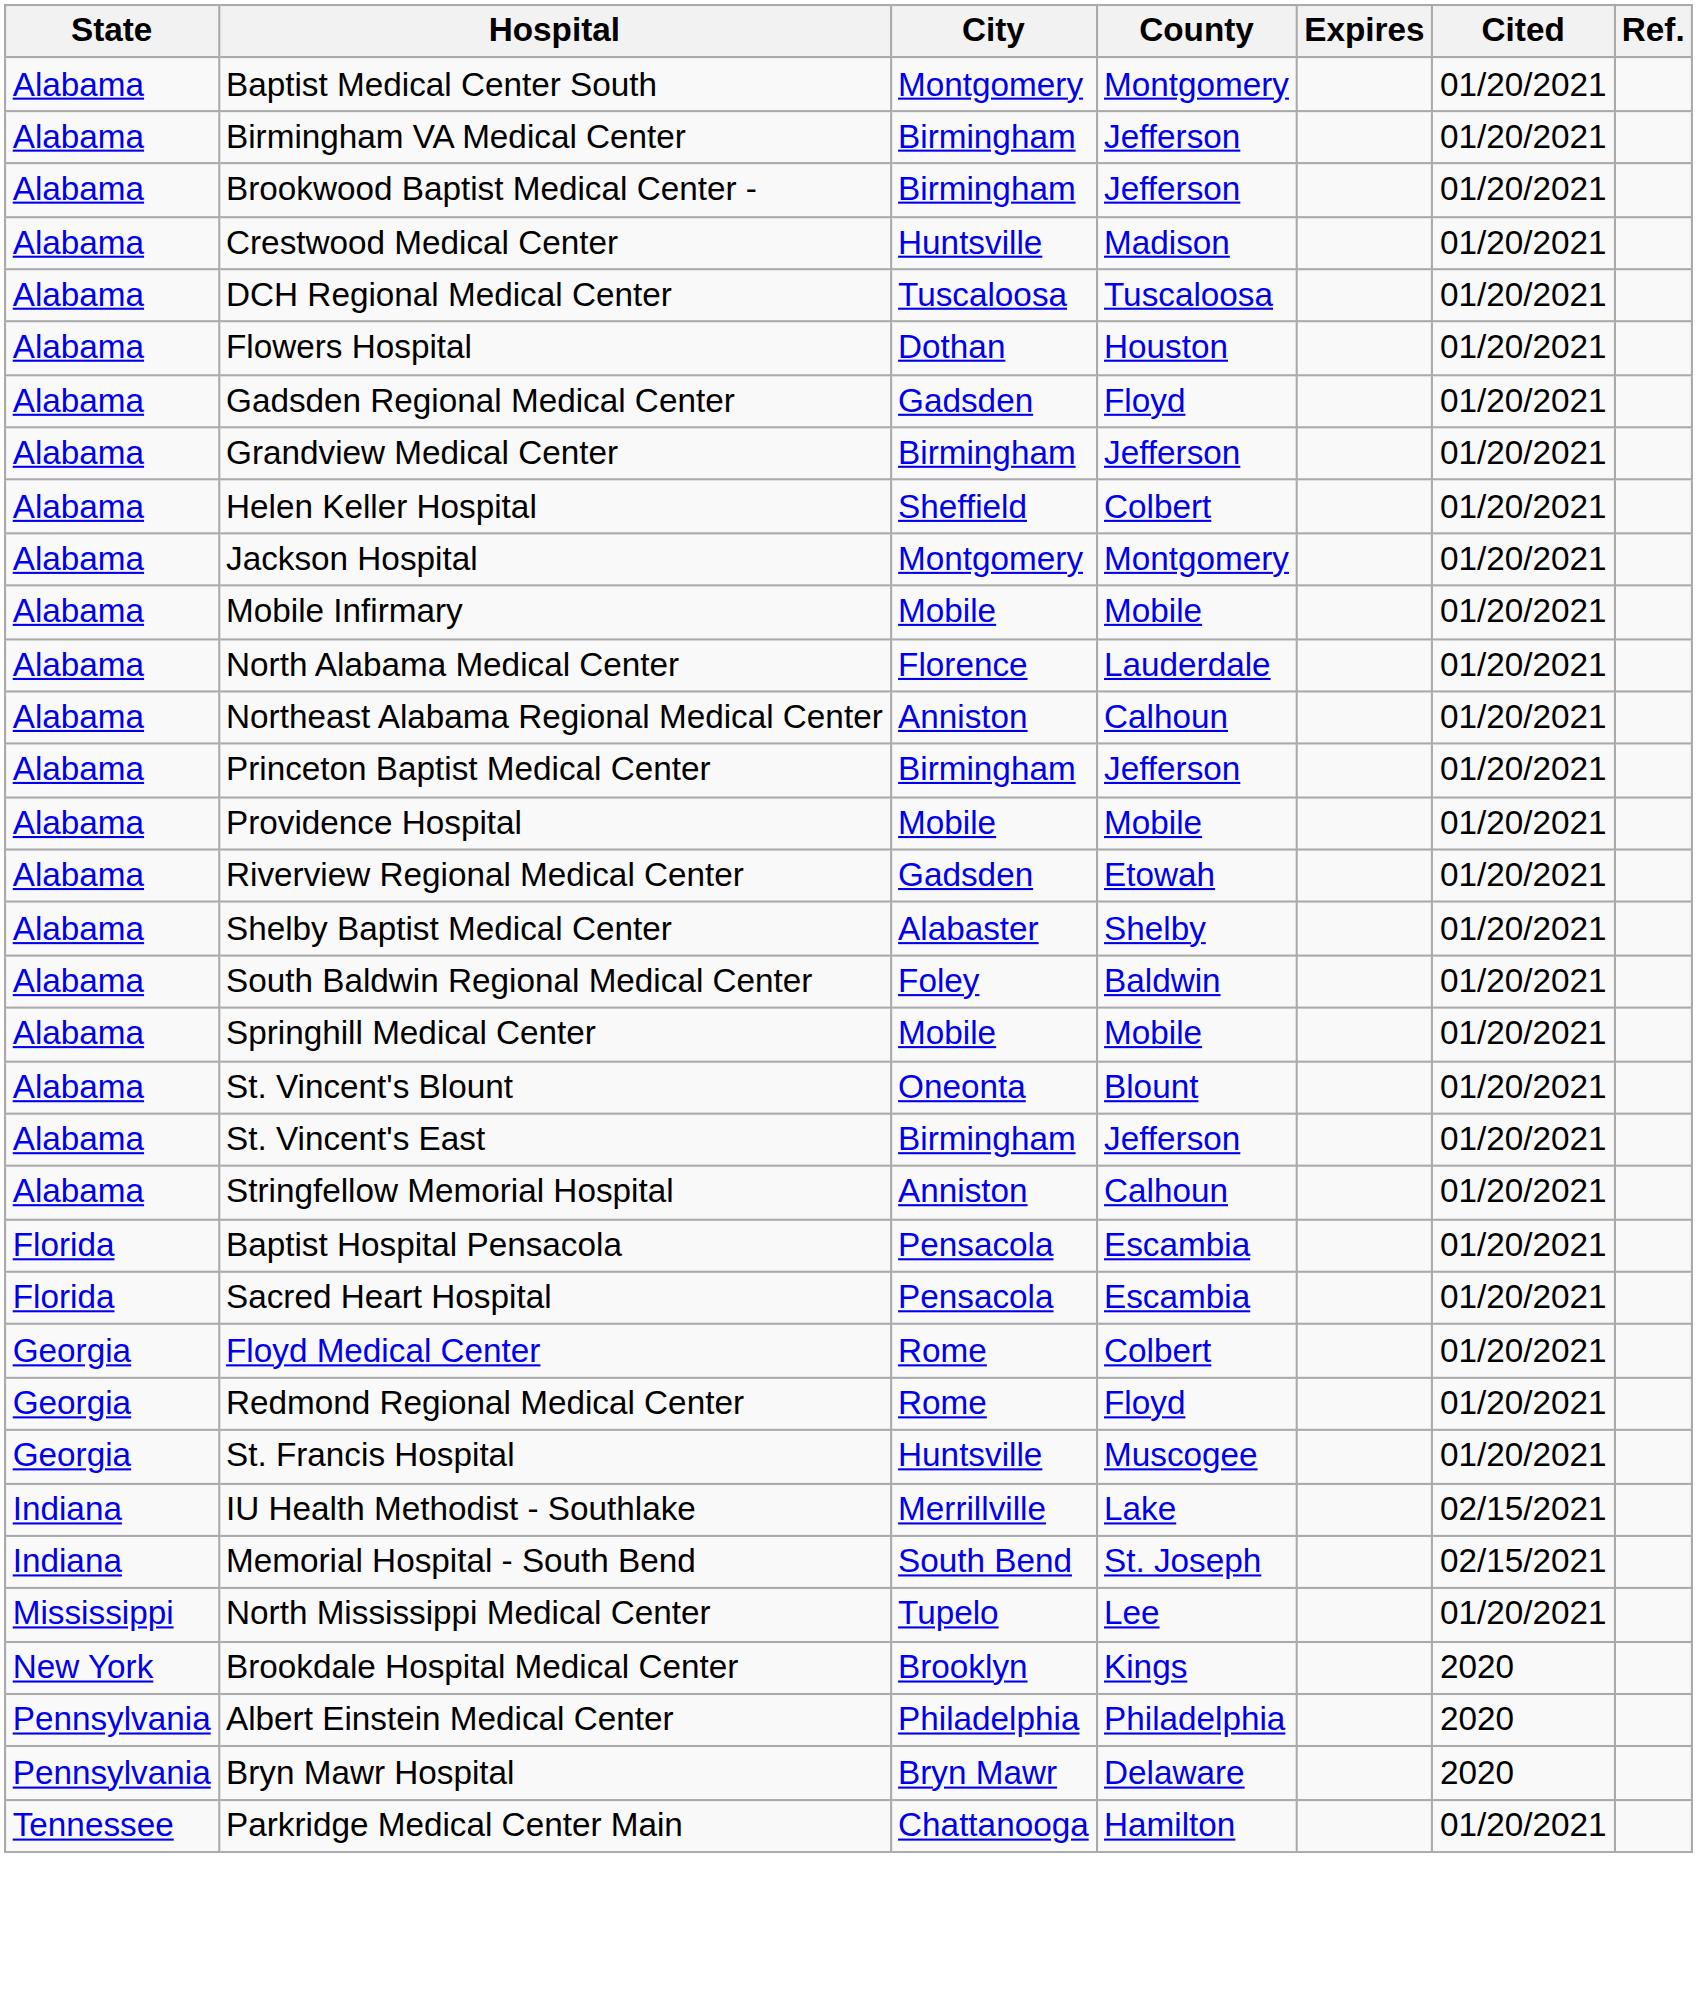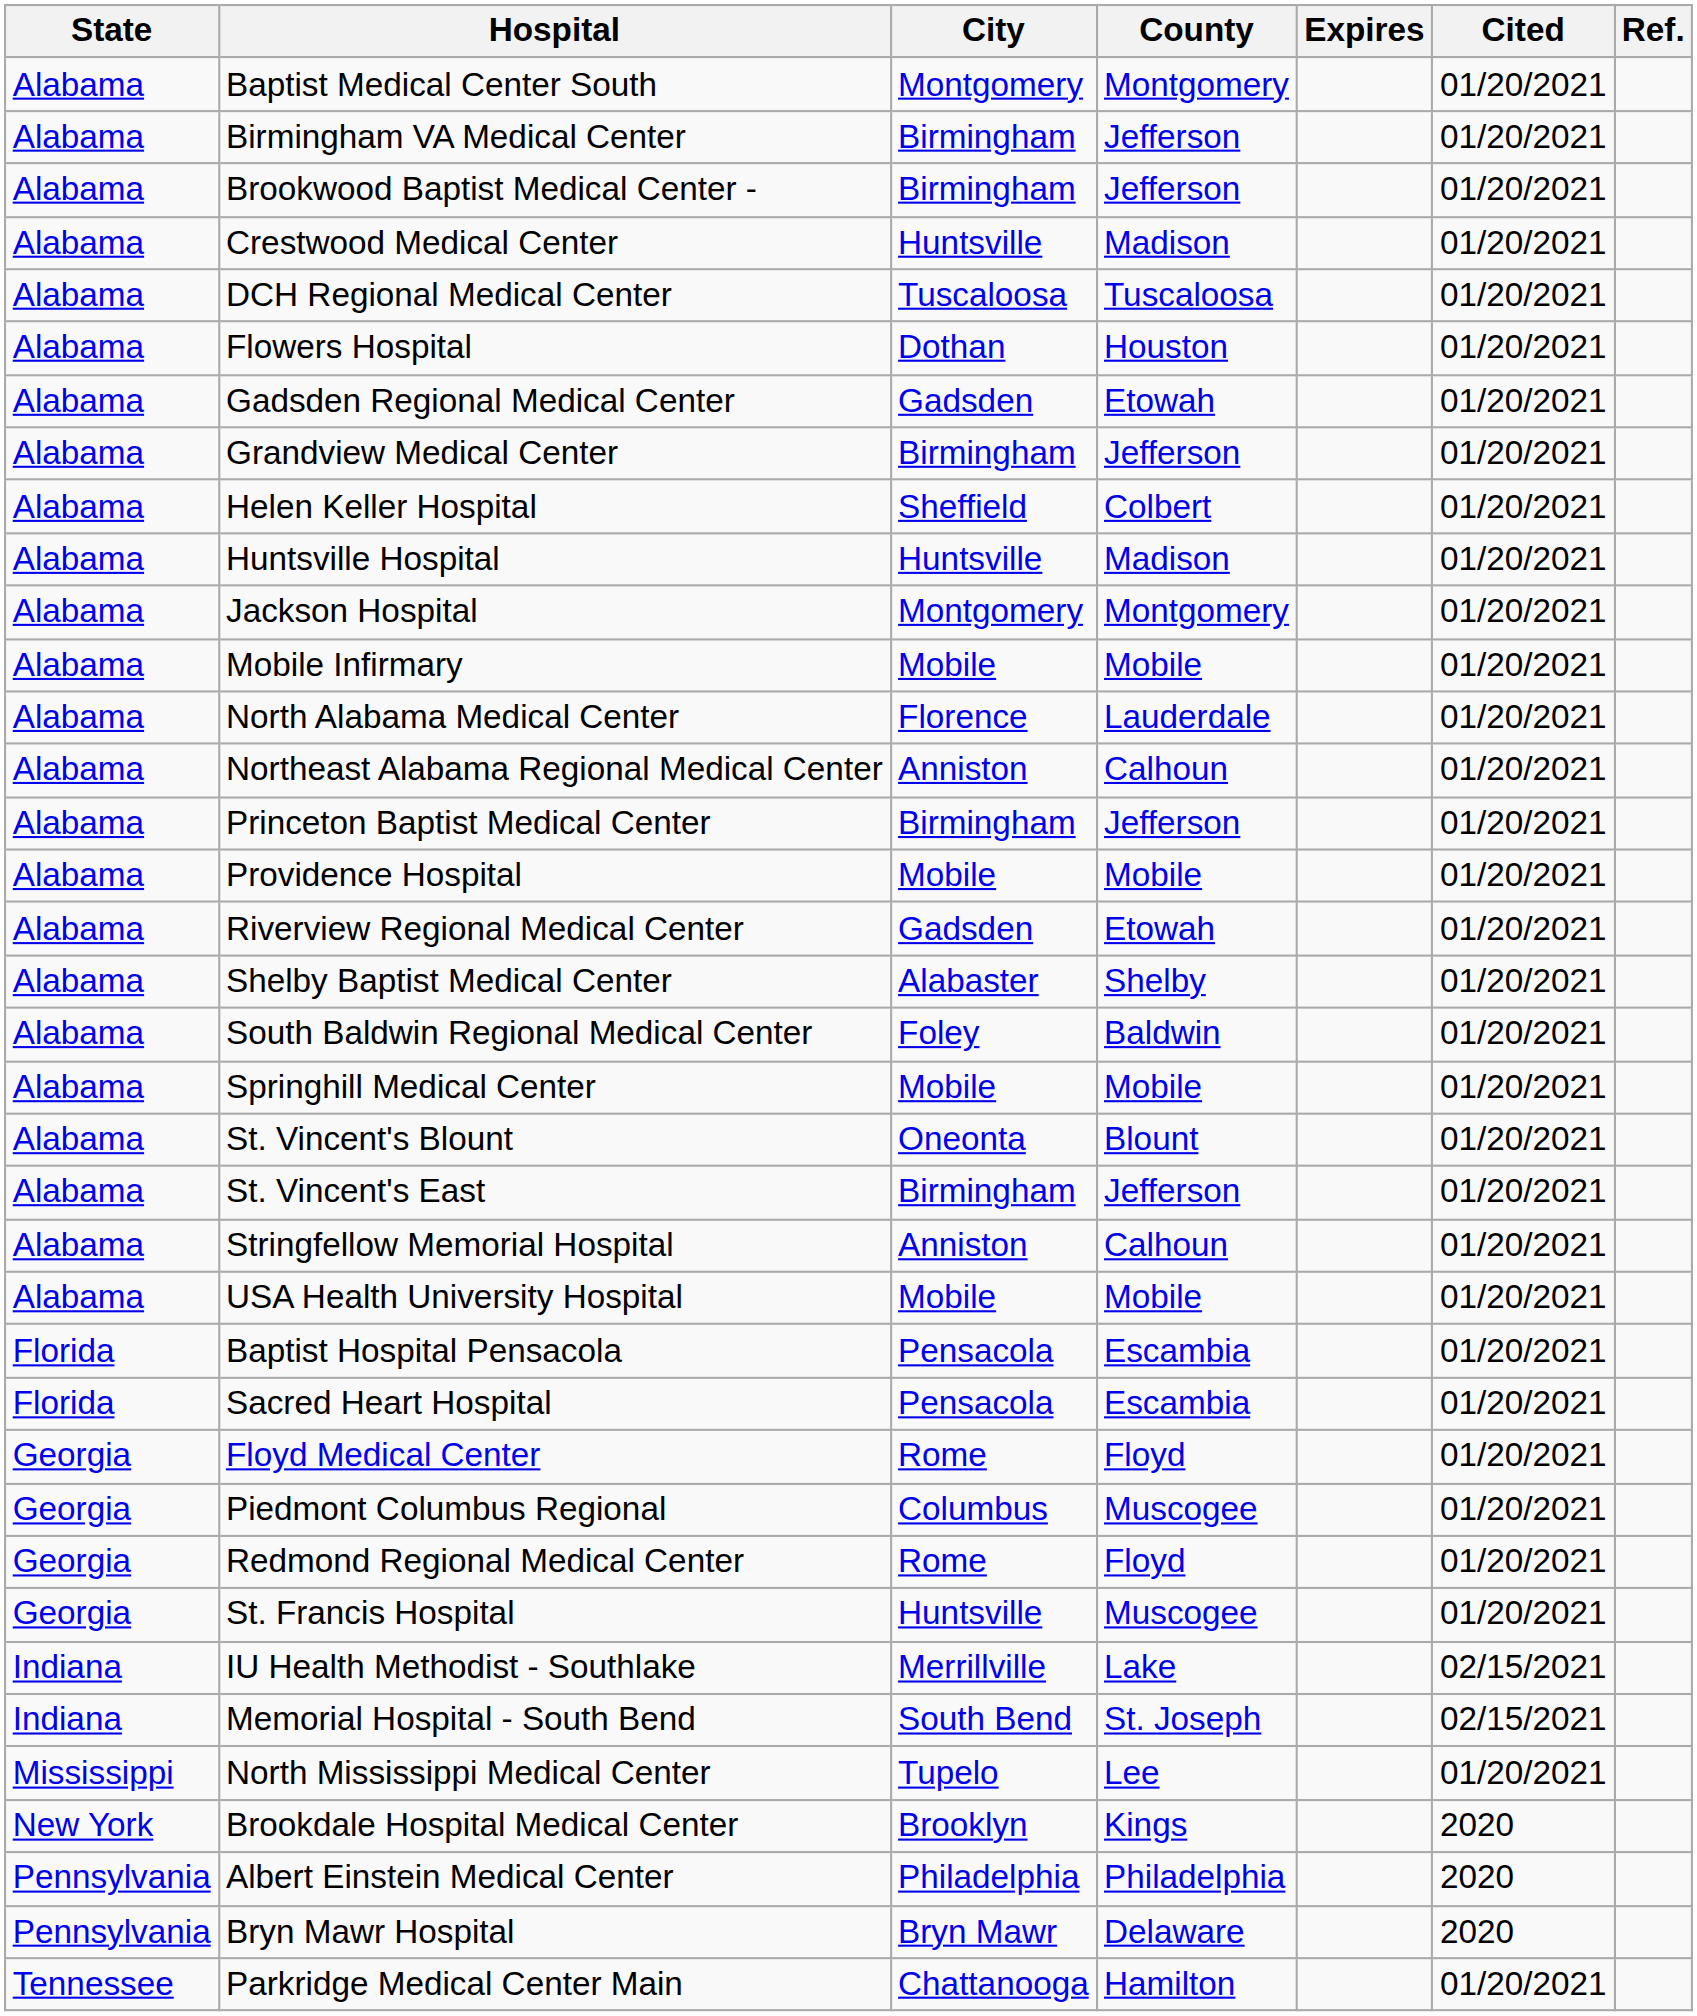 <table class="wikitable sortable">
 <tr>
 <th>State</th>
 <th>Hospital</th>
 <th>City</th>
 <th>County</th>
 <th>Expires</th>
 <th>Cited</th>
 <th>Ref.</th>
 </tr>
 <tr>
 <td><a href='#'>Alabama</a></td>
 <td>Baptist Medical Center South</td>
 <td><a href='#'>Montgomery</a></td>
 <td><a href='#'>Montgomery</a></td>
 <td></td>
 <td>01/20/2021</td>
 <td></td>
 </tr>
 <tr>
 <td><a href='#'>Alabama</a></td>
 <td>Birmingham VA Medical Center</td>
 <td><a href='#'>Birmingham</a></td>
 <td><a href='#'>Jefferson</a></td>
 <td></td>
 <td>01/20/2021</td>
 <td></td>
 </tr>
 <tr>
 <td><a href='#'>Alabama</a></td>
 <td>Brookwood Baptist Medical Center -</td>
 <td><a href='#'>Birmingham</a></td>
 <td><a href='#'>Jefferson</a></td>
 <td></td>
 <td>01/20/2021</td>
 <td></td>
 </tr>
 <tr>
 <td><a href='#'>Alabama</a></td>
 <td>Crestwood Medical Center</td>
 <td><a href='#'>Huntsville</a></td>
 <td><a href='#'>Madison</a></td>
 <td></td>
 <td>01/20/2021</td>
 <td></td>
 </tr>
 <tr>
 <td><a href='#'>Alabama</a></td>
 <td>DCH Regional Medical Center</td>
 <td><a href='#'>Tuscaloosa</a></td>
 <td><a href='#'>Tuscaloosa</a></td>
 <td></td>
 <td>01/20/2021</td>
 <td></td>
 </tr>
 <tr>
 <td><a href='#'>Alabama</a></td>
 <td>Flowers Hospital</td>
 <td><a href='#'>Dothan</a></td>
 <td><a href='#'>Houston</a></td>
 <td></td>
 <td>01/20/2021</td>
 <td></td>
 </tr>
 <tr>
 <td><a href='#'>Alabama</a></td>
 <td>Gadsden Regional Medical Center</td>
 <td><a href='#'>Gadsden</a></td>
-<td><a href='#'>Floyd</a></td>
+<td><a href='#'>Etowah</a></td>
 <td></td>
 <td>01/20/2021</td>
 <td></td>
 </tr>
 <tr>
 <td><a href='#'>Alabama</a></td>
 <td>Grandview Medical Center</td>
 <td><a href='#'>Birmingham</a></td>
 <td><a href='#'>Jefferson</a></td>
 <td></td>
 <td>01/20/2021</td>
 <td></td>
 </tr>
 <tr>
 <td><a href='#'>Alabama</a></td>
 <td>Helen Keller Hospital</td>
 <td><a href='#'>Sheffield</a></td>
 <td><a href='#'>Colbert</a></td>
+<td></td>
+<td>01/20/2021</td>
+<td></td>
+</tr>
+<tr>
+<td><a href='#'>Alabama</a></td>
+<td>Huntsville Hospital</td>
+<td><a href='#'>Huntsville</a></td>
+<td><a href='#'>Madison</a></td>
 <td></td>
 <td>01/20/2021</td>
 <td></td>
 </tr>
 <tr>
 <td><a href='#'>Alabama</a></td>
 <td>Jackson Hospital</td>
 <td><a href='#'>Montgomery</a></td>
 <td><a href='#'>Montgomery</a></td>
 <td></td>
 <td>01/20/2021</td>
 <td></td>
 </tr>
 <tr>
 <td><a href='#'>Alabama</a></td>
 <td>Mobile Infirmary</td>
 <td><a href='#'>Mobile</a></td>
 <td><a href='#'>Mobile</a></td>
 <td></td>
 <td>01/20/2021</td>
 <td></td>
 </tr>
 <tr>
 <td><a href='#'>Alabama</a></td>
 <td>North Alabama Medical Center</td>
 <td><a href='#'>Florence</a></td>
 <td><a href='#'>Lauderdale</a></td>
 <td></td>
 <td>01/20/2021</td>
 <td></td>
 </tr>
 <tr>
 <td><a href='#'>Alabama</a></td>
 <td>Northeast Alabama Regional Medical Center</td>
 <td><a href='#'>Anniston</a></td>
 <td><a href='#'>Calhoun</a></td>
 <td></td>
 <td>01/20/2021</td>
 <td></td>
 </tr>
 <tr>
 <td><a href='#'>Alabama</a></td>
 <td>Princeton Baptist Medical Center</td>
 <td><a href='#'>Birmingham</a></td>
 <td><a href='#'>Jefferson</a></td>
 <td></td>
 <td>01/20/2021</td>
 <td></td>
 </tr>
 <tr>
 <td><a href='#'>Alabama</a></td>
 <td>Providence Hospital</td>
 <td><a href='#'>Mobile</a></td>
 <td><a href='#'>Mobile</a></td>
 <td></td>
 <td>01/20/2021</td>
 <td></td>
 </tr>
 <tr>
 <td><a href='#'>Alabama</a></td>
 <td>Riverview Regional Medical Center</td>
 <td><a href='#'>Gadsden</a></td>
 <td><a href='#'>Etowah</a></td>
 <td></td>
 <td>01/20/2021</td>
 <td></td>
 </tr>
 <tr>
 <td><a href='#'>Alabama</a></td>
 <td>Shelby Baptist Medical Center</td>
 <td><a href='#'>Alabaster</a></td>
 <td><a href='#'>Shelby</a></td>
 <td></td>
 <td>01/20/2021</td>
 <td></td>
 </tr>
 <tr>
 <td><a href='#'>Alabama</a></td>
 <td>South Baldwin Regional Medical Center</td>
 <td><a href='#'>Foley</a></td>
 <td><a href='#'>Baldwin</a></td>
 <td></td>
 <td>01/20/2021</td>
 <td></td>
 </tr>
 <tr>
 <td><a href='#'>Alabama</a></td>
 <td>Springhill Medical Center</td>
 <td><a href='#'>Mobile</a></td>
 <td><a href='#'>Mobile</a></td>
 <td></td>
 <td>01/20/2021</td>
 <td></td>
 </tr>
 <tr>
 <td><a href='#'>Alabama</a></td>
 <td>St. Vincent's Blount</td>
 <td><a href='#'>Oneonta</a></td>
 <td><a href='#'>Blount</a></td>
 <td></td>
 <td>01/20/2021</td>
 <td></td>
 </tr>
 <tr>
 <td><a href='#'>Alabama</a></td>
 <td>St. Vincent's East</td>
 <td><a href='#'>Birmingham</a></td>
 <td><a href='#'>Jefferson</a></td>
 <td></td>
 <td>01/20/2021</td>
 <td></td>
 </tr>
 <tr>
 <td><a href='#'>Alabama</a></td>
 <td>Stringfellow Memorial Hospital</td>
 <td><a href='#'>Anniston</a></td>
 <td><a href='#'>Calhoun</a></td>
 <td></td>
 <td>01/20/2021</td>
 <td></td>
 </tr>
 <tr>
+<td><a href='#'>Alabama</a></td>
+<td>USA Health University Hospital</td>
+<td><a href='#'>Mobile</a></td>
+<td><a href='#'>Mobile</a></td>
+<td></td>
+<td>01/20/2021</td>
+<td></td>
+</tr>
+<tr>
 <td><a href='#'>Florida</a></td>
 <td>Baptist Hospital Pensacola</td>
 <td><a href='#'>Pensacola</a></td>
 <td><a href='#'>Escambia</a></td>
 <td></td>
 <td>01/20/2021</td>
 <td></td>
 </tr>
 <tr>
 <td><a href='#'>Florida</a></td>
 <td>Sacred Heart Hospital</td>
 <td><a href='#'>Pensacola</a></td>
 <td><a href='#'>Escambia</a></td>
 <td></td>
 <td>01/20/2021</td>
 <td></td>
 </tr>
 <tr>
 <td><a href='#'>Georgia</a></td>
 <td><a href='#'>Floyd Medical Center</a></td>
 <td><a href='#'>Rome</a></td>
-<td><a href='#'>Colbert</a></td>
+<td><a href='#'>Floyd</a></td>
+<td></td>
+<td>01/20/2021</td>
+<td></td>
+</tr>
+<tr>
+<td><a href='#'>Georgia</a></td>
+<td>Piedmont Columbus Regional</td>
+<td><a href='#'>Columbus</a></td>
+<td><a href='#'>Muscogee</a></td>
 <td></td>
 <td>01/20/2021</td>
 <td></td>
 </tr>
 <tr>
 <td><a href='#'>Georgia</a></td>
 <td>Redmond Regional Medical Center</td>
 <td><a href='#'>Rome</a></td>
 <td><a href='#'>Floyd</a></td>
 <td></td>
 <td>01/20/2021</td>
 <td></td>
 </tr>
 <tr>
 <td><a href='#'>Georgia</a></td>
 <td>St. Francis Hospital</td>
 <td><a href='#'>Huntsville</a></td>
 <td><a href='#'>Muscogee</a></td>
 <td></td>
 <td>01/20/2021</td>
 <td></td>
 </tr>
 <tr>
 <td><a href='#'>Indiana</a></td>
 <td>IU Health Methodist - Southlake</td>
 <td><a href='#'>Merrillville</a></td>
 <td><a href='#'>Lake</a></td>
 <td></td>
 <td>02/15/2021</td>
 <td></td>
 </tr>
 <tr>
 <td><a href='#'>Indiana</a></td>
 <td>Memorial Hospital - South Bend</td>
 <td><a href='#'>South Bend</a></td>
 <td><a href='#'>St. Joseph</a></td>
 <td></td>
 <td>02/15/2021</td>
 <td></td>
 </tr>
 <tr>
 <td><a href='#'>Mississippi</a></td>
 <td>North Mississippi Medical Center</td>
 <td><a href='#'>Tupelo</a></td>
 <td><a href='#'>Lee</a></td>
 <td></td>
 <td>01/20/2021</td>
 <td></td>
 </tr>
 <tr>
 <td><a href='#'>New York</a></td>
 <td>Brookdale Hospital Medical Center</td>
 <td><a href='#'>Brooklyn</a></td>
 <td><a href='#'>Kings</a></td>
 <td></td>
 <td>2020</td>
 <td></td>
 </tr>
 <tr>
 <td><a href='#'>Pennsylvania</a></td>
 <td>Albert Einstein Medical Center</td>
 <td><a href='#'>Philadelphia</a></td>
 <td><a href='#'>Philadelphia</a></td>
 <td></td>
 <td>2020</td>
 <td></td>
 </tr>
 <tr>
 <td><a href='#'>Pennsylvania</a></td>
 <td>Bryn Mawr Hospital</td>
 <td><a href='#'>Bryn Mawr</a></td>
 <td><a href='#'>Delaware</a></td>
 <td></td>
 <td>2020</td>
 <td></td>
 </tr>
 <tr>
 <td><a href='#'>Tennessee</a></td>
 <td>Parkridge Medical Center Main</td>
 <td><a href='#'>Chattanooga</a></td>
 <td><a href='#'>Hamilton</a></td>
 <td></td>
 <td>01/20/2021</td>
 <td></td>
 </tr>
 </table>
